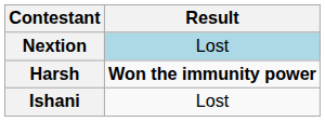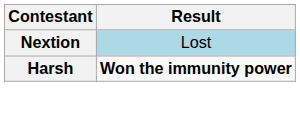 <table class="wikitable" style="text-align:center">
 <tr>
 <th scope="col">Contestant</th>
 <th>Result</th>
 </tr>
 <tr>
 <th scope="row">Nextion</th>
 <td style="background: lightblue;">Lost</td>
 </tr>
 <tr>
 <th scope="row">Harsh</th>
 <td><strong>Won the immunity power</strong></td>
 </tr>
-<tr>
-<th scope="row">Ishani</th>
-<td>Lost</td>
-</tr>
 </table>
